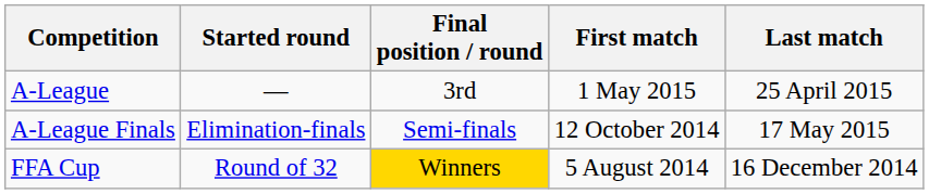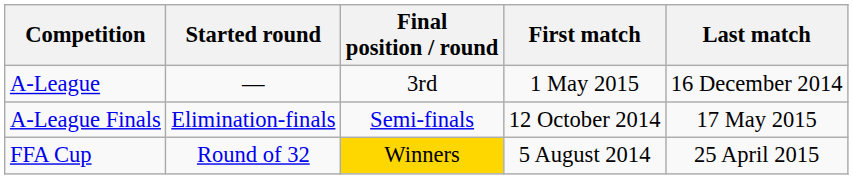 <table class="wikitable">
 <tr>
 <th>Competition</th>
 <th>Started round</th>
 <th>Final <br>position / round</th>
 <th>First match</th>
 <th>Last match</th>
 </tr>
 <tr style="text-align: center">
 <td align=left><a href='#'>A-League</a></td>
 <td>—</td>
 <td>3rd</td>
 <td>1 May 2015</td>
-<td>25 April 2015</td>
+<td>16 December 2014</td>
 </tr>
 <tr style="text-align: center">
 <td align=left><a href='#'>A-League Finals</a></td>
 <td><a href='#'>Elimination-finals</a></td>
 <td><a href='#'>Semi-finals</a></td>
 <td>12 October 2014</td>
 <td>17 May 2015</td>
 </tr>
 <tr style="text-align: center">
 <td align=left><a href='#'>FFA Cup</a></td>
 <td><a href='#'>Round of 32</a></td>
 <td style="background: gold">Winners</td>
 <td>5 August 2014</td>
-<td>16 December 2014</td>
+<td>25 April 2015</td>
 </tr>
 </table>
